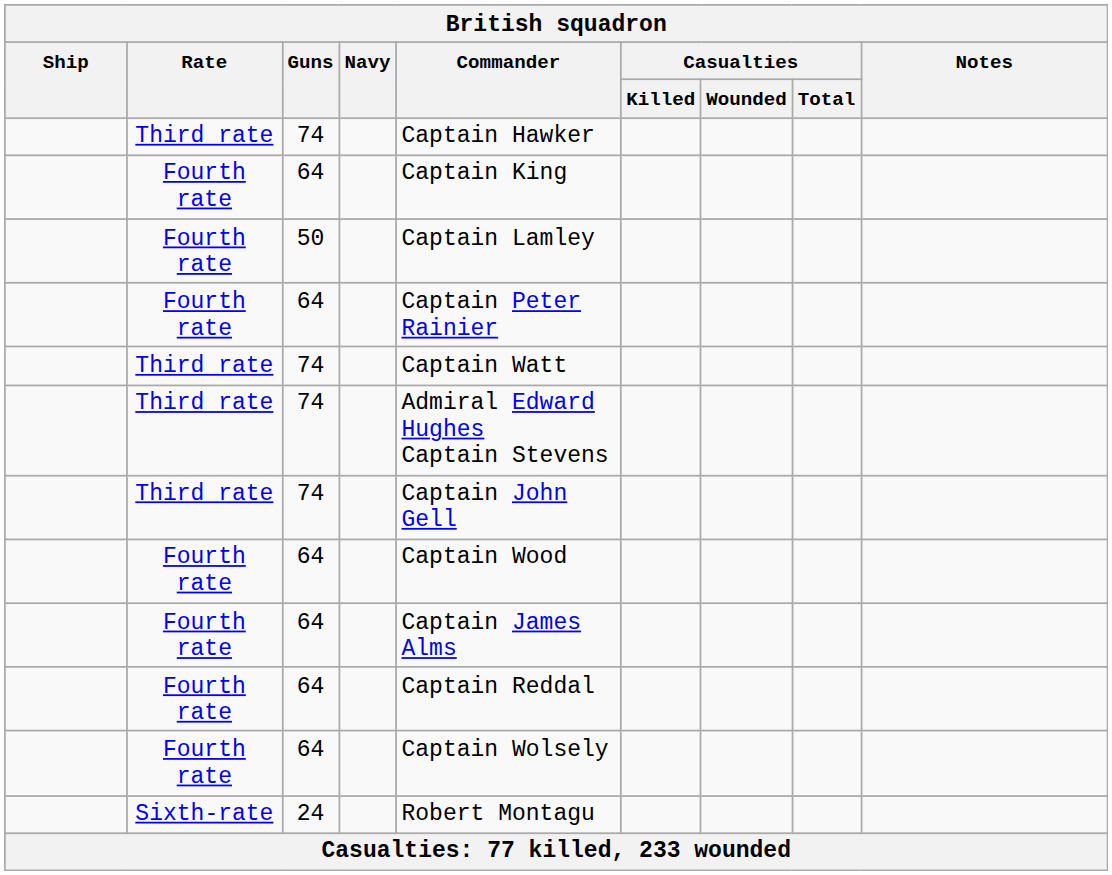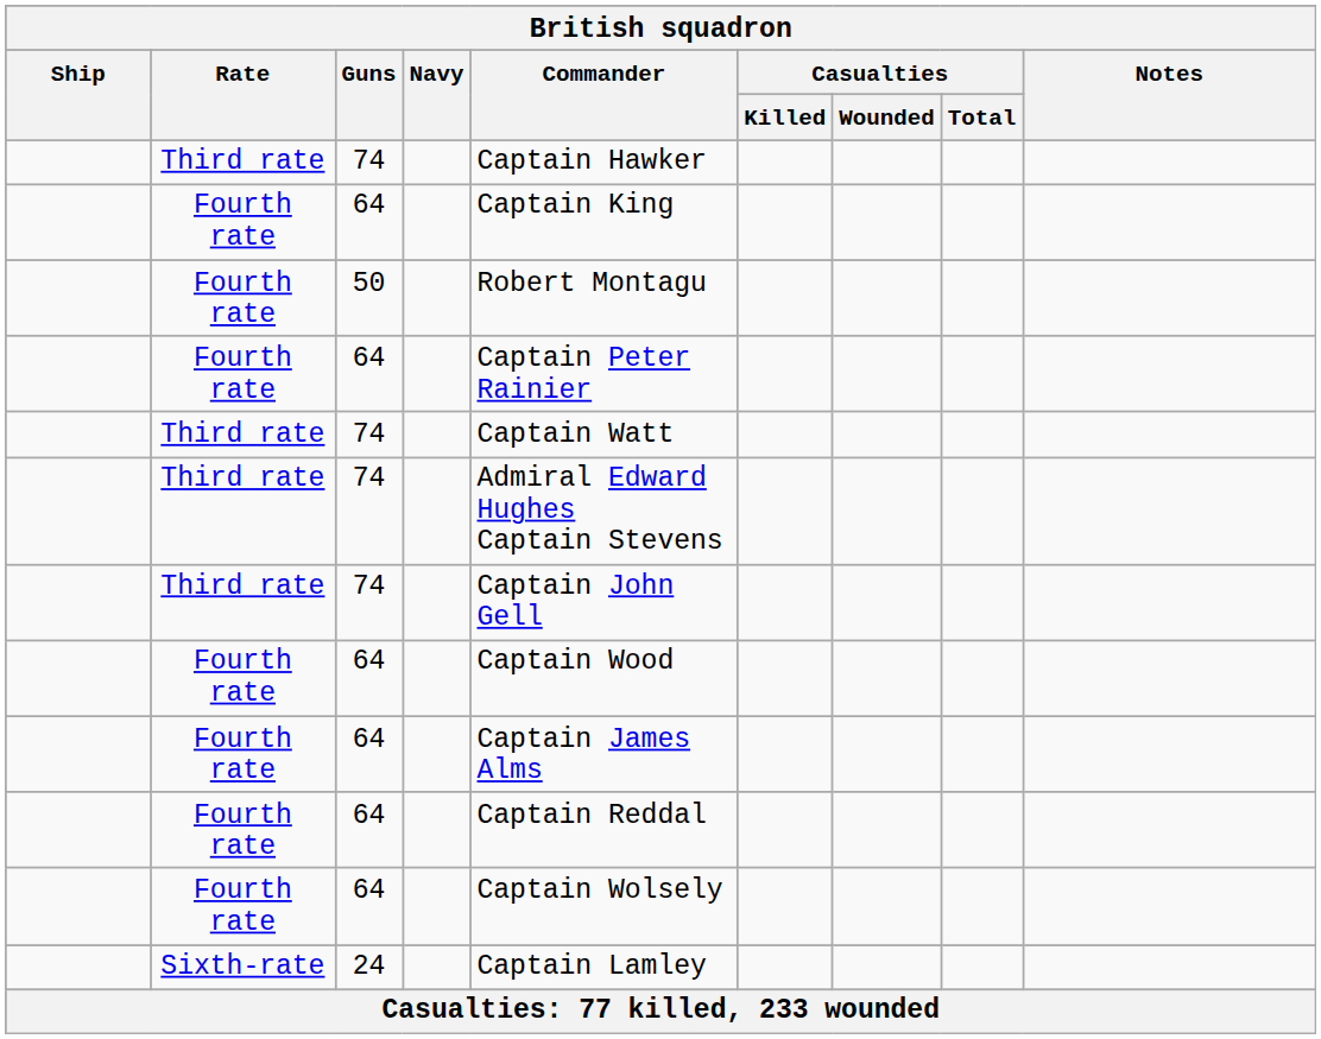 <table class="wikitable" border="1" style="width:100%;">
 <tr style="vertical-align:top;">
 <th colspan="11" bgcolor="white">British squadron</th>
 </tr>
 <tr valign="top"|- style="vertical-align:top;">
 <th width=12%; align= center rowspan=2><small> Ship </small></th>
 <th width=15%; align= center rowspan=2><small> Rate </small></th>
 <th width=5%; align= center rowspan=2><small> Guns </small></th>
 <th width=5%; align= center rowspan=2><small> Navy </small></th>
 <th width=22%; align= center rowspan=2><small> Commander </small></th>
 <th width=15%; align= center colspan=3><small>Casualties</small></th>
 <th width=25%; align= center rowspan=2><small>Notes</small></th>
 </tr>
 <tr style="vertical-align:top;">
 <th width=5%; align= center><small> Killed </small></th>
 <th width=5%; align= center><small> Wounded </small></th>
 <th width=5%; align= center><small> Total</small></th>
 </tr>
 <tr style="vertical-align:top;">
 <td align= left></td>
 <td align= center><a href='#'>Third rate</a></td>
 <td align= center>74</td>
 <td align= center></td>
 <td align= left>Captain Hawker</td>
 <td align= right></td>
 <td align= right></td>
 <td align= right></td>
 <td align= left></td>
 </tr>
 <tr style="vertical-align:top;">
 <td align= left></td>
 <td align= center><a href='#'>Fourth rate</a></td>
 <td align= center>64</td>
 <td align= center></td>
 <td align= left>Captain King</td>
 <td align= right></td>
 <td align= right></td>
 <td align= right></td>
 <td align= left></td>
 </tr>
 <tr style="vertical-align:top;">
 <td align= left></td>
 <td align= center><a href='#'>Fourth rate</a></td>
 <td align= center>50</td>
 <td align= center></td>
-<td align= left>Captain Lamley</td>
+<td align= left>Robert Montagu</td>
 <td align= right></td>
 <td align= right></td>
 <td align= right></td>
 <td align= left></td>
 </tr>
 <tr style="vertical-align:top;">
 <td align= left></td>
 <td align= center><a href='#'>Fourth rate</a></td>
 <td align= center>64</td>
 <td align= center></td>
 <td align= left>Captain <a href='#'>Peter Rainier</a></td>
 <td align= right></td>
 <td align= right></td>
 <td align= right></td>
 <td align= left></td>
 </tr>
 <tr style="vertical-align:top;">
 <td align= left></td>
 <td align= center><a href='#'>Third rate</a></td>
 <td align= center>74</td>
 <td align= center></td>
 <td align= left>Captain Watt</td>
 <td align= right></td>
 <td align= right></td>
 <td align= right></td>
 <td align= left></td>
 </tr>
 <tr style="vertical-align:top;">
 <td align= left></td>
 <td align= center><a href='#'>Third rate</a></td>
 <td align= center>74</td>
 <td align= center></td>
 <td align= left>Admiral <a href='#'>Edward Hughes</a> <br>Captain Stevens</td>
 <td align= right></td>
 <td align= right></td>
 <td align= right></td>
 <td align= left></td>
 </tr>
 <tr style="vertical-align:top;">
 <td align= left></td>
 <td align= center><a href='#'>Third rate</a></td>
 <td align= center>74</td>
 <td align= center></td>
 <td align= left>Captain <a href='#'>John Gell</a></td>
 <td align= right></td>
 <td align= right></td>
 <td align= right></td>
 <td align= left></td>
 </tr>
 <tr style="vertical-align:top;">
 <td align= left></td>
 <td align= center><a href='#'>Fourth rate</a></td>
 <td align= center>64</td>
 <td align= center></td>
 <td align= left>Captain Wood</td>
 <td align= right></td>
 <td align= right></td>
 <td align= right></td>
 <td align= left></td>
 </tr>
 <tr style="vertical-align:top;">
 <td align= left></td>
 <td align= center><a href='#'>Fourth rate</a></td>
 <td align= center>64</td>
 <td align= center></td>
 <td align= left>Captain <a href='#'>James Alms</a></td>
 <td align= right></td>
 <td align= right></td>
 <td align= right></td>
 <td align= left></td>
 </tr>
 <tr style="vertical-align:top;">
 <td align= left></td>
 <td align= center><a href='#'>Fourth rate</a></td>
 <td align= center>64</td>
 <td align= center></td>
 <td align= left>Captain Reddal</td>
 <td align= right></td>
 <td align= right></td>
 <td align= right></td>
 <td align= left></td>
 </tr>
 <tr style="vertical-align:top;">
 <td align= left></td>
 <td align= center><a href='#'>Fourth rate</a></td>
 <td align= center>64</td>
 <td align= center></td>
 <td align= left>Captain Wolsely</td>
 <td align= right></td>
 <td align= right></td>
 <td align= right></td>
 <td align= left></td>
 </tr>
 <tr style="vertical-align:top;">
 <td align= left></td>
 <td align= center><a href='#'>Sixth-rate</a></td>
 <td align= center>24</td>
 <td align= center></td>
-<td align= left>Robert Montagu</td>
+<td align= left>Captain Lamley</td>
 <td align= right></td>
 <td align= right></td>
 <td align= right></td>
 <td align= left></td>
 </tr>
 <tr style="vertical-align:top;">
 <th colspan="11" bgcolor="white">Casualties: 77 killed, 233 wounded</th>
 </tr>
 </table>
